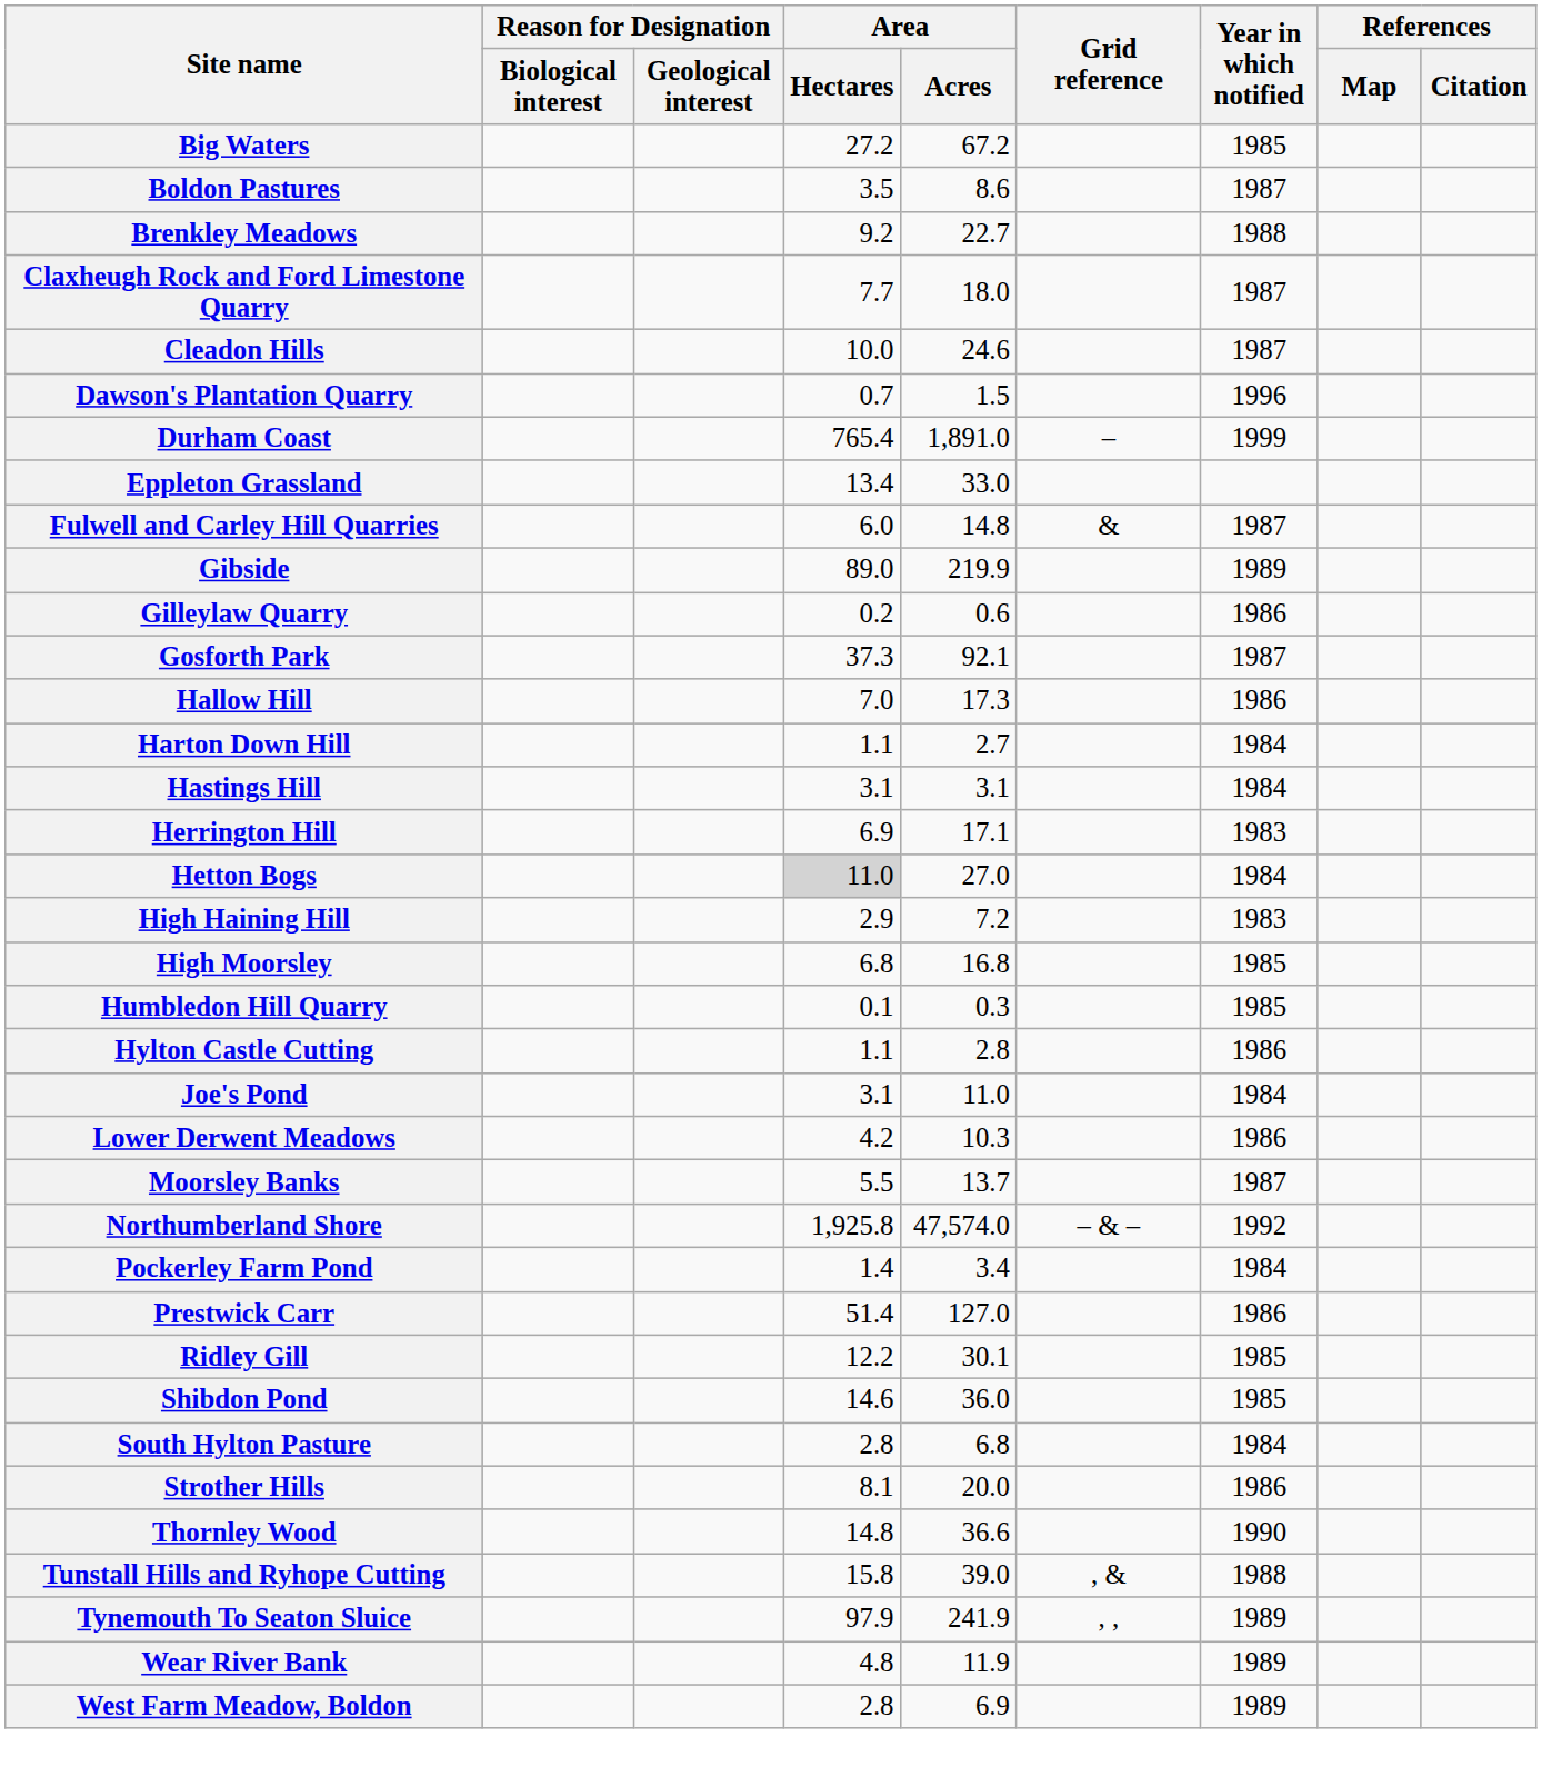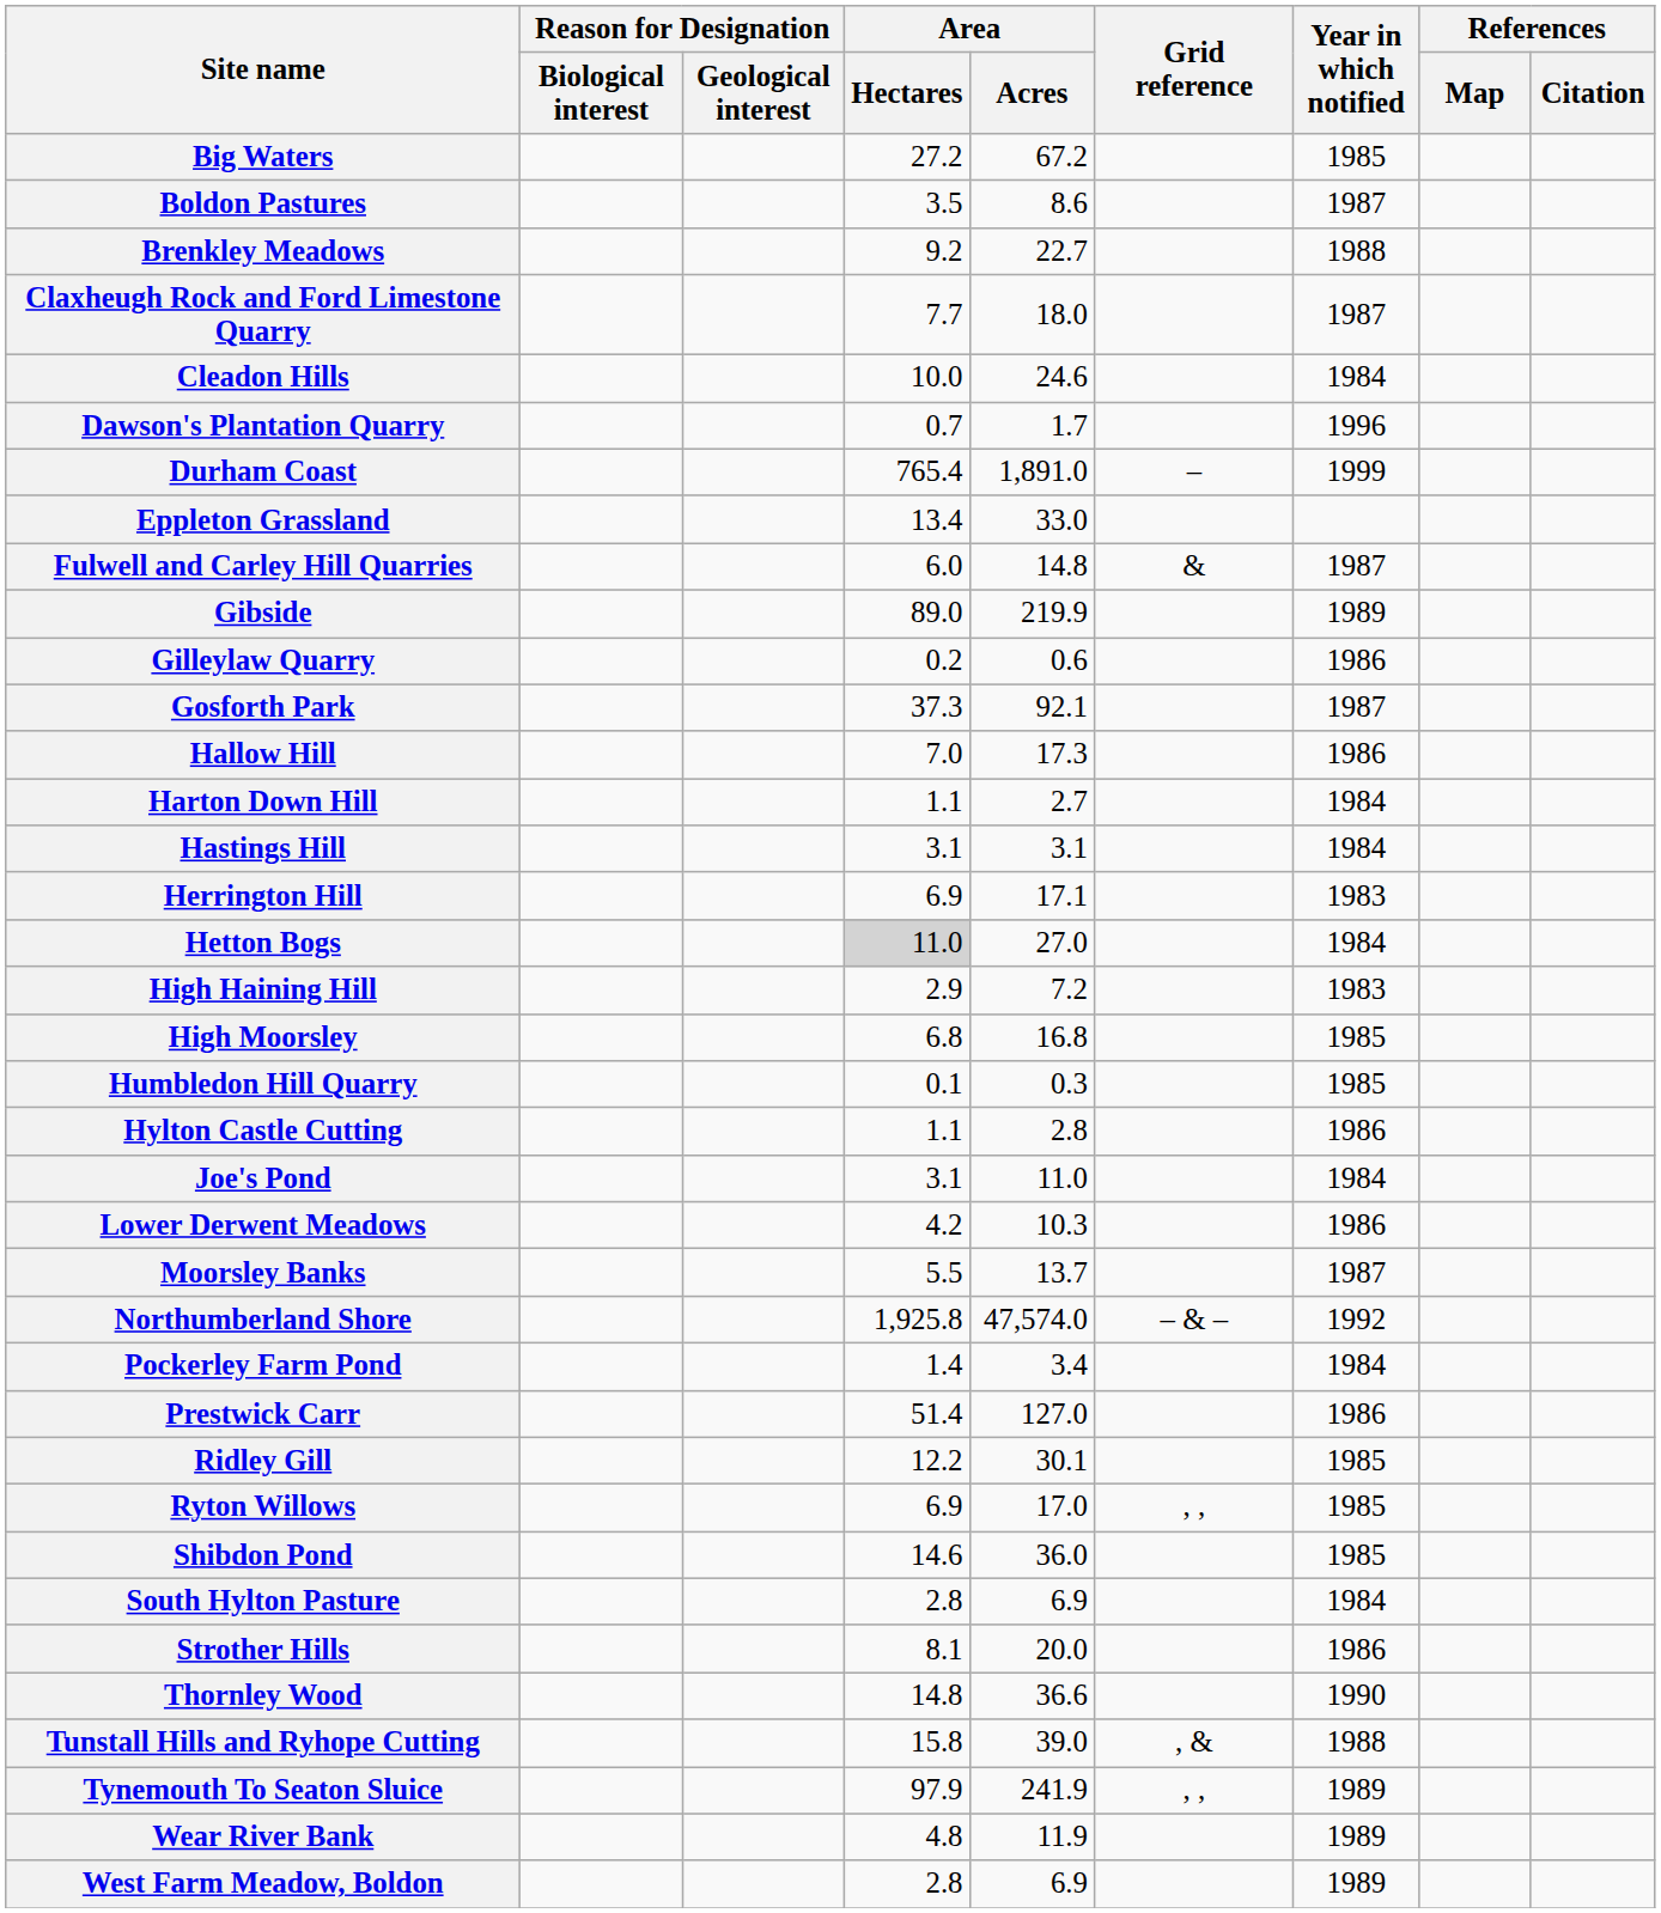 <table class="wikitable plainrowheaders">
 <tr>
 <th width="270" rowspan="2">Site name</th>
 <th width="160" colspan="2">Reason for Designation</th>
 <th width="120" colspan="2">Area</th>
 <th width="100" rowspan="2">Grid reference</th>
 <th width="60" rowspan="2">Year in which notified</th>
 <th width="120" colspan="2">References</th>
 </tr>
 <tr>
 <th width="80">Biological interest</th>
 <th width="80">Geological interest</th>
 <th width="60">Hectares</th>
 <th width="60">Acres</th>
 <th width="50">Map</th>
 <th width="50">Citation</th>
 </tr>
 <tr>
 <th scope="row"><a href='#'>Big Waters</a></th>
 <td align="center"></td>
 <td></td>
 <td align="right">27.2</td>
 <td align="right">67.2</td>
 <td align="center"></td>
 <td align="center">1985</td>
 <td align="center"></td>
 <td align="center"></td>
 </tr>
 <tr>
 <th scope="row"><a href='#'>Boldon Pastures</a></th>
 <td align="center"></td>
 <td></td>
 <td align="right">3.5</td>
 <td align="right">8.6</td>
 <td align="center"></td>
 <td align="center">1987</td>
 <td align="center"></td>
 <td align="center"></td>
 </tr>
 <tr>
 <th scope="row"><a href='#'>Brenkley Meadows</a></th>
 <td align="center"></td>
 <td></td>
 <td align="right">9.2</td>
 <td align="right">22.7</td>
 <td align="center"></td>
 <td align="center">1988</td>
 <td align="center"></td>
 <td align="center"></td>
 </tr>
 <tr>
 <th scope="row"><a href='#'>Claxheugh Rock and Ford Limestone Quarry</a></th>
 <td align="center"></td>
 <td align="center"></td>
 <td align="right">7.7</td>
 <td align="right">18.0</td>
 <td align="center"></td>
 <td align="center">1987</td>
 <td align="center"></td>
 <td align="center"></td>
 </tr>
 <tr>
 <th scope="row"><a href='#'>Cleadon Hills</a></th>
 <td align="center"></td>
 <td></td>
 <td align="right">10.0</td>
 <td align="right">24.6</td>
 <td align="center"></td>
-<td align="center">1987</td>
+<td align="center">1984</td>
 <td align="center"></td>
 <td align="center"></td>
 </tr>
 <tr>
 <th scope="row"><a href='#'>Dawson's Plantation Quarry</a></th>
 <td></td>
 <td align="center"></td>
 <td align="right">0.7</td>
-<td align="right">1.5</td>
+<td align="right">1.7</td>
 <td align="center"></td>
 <td align="center">1996</td>
 <td align="center"></td>
 <td align="center"></td>
 </tr>
 <tr>
 <th scope="row"><a href='#'>Durham Coast</a></th>
 <td align="center"></td>
 <td align="center"></td>
 <td align="right">765.4</td>
 <td align="right">1,891.0</td>
 <td align="center"> – </td>
 <td align="center">1999</td>
 <td align="center"></td>
 <td align="center"></td>
 </tr>
 <tr>
 <th scope="row"><a href='#'>Eppleton Grassland</a></th>
 <td align="center"></td>
 <td></td>
 <td align="right">13.4</td>
 <td align="right">33.0</td>
 <td align="center"></td>
 <td align="center"></td>
 <td align="center"></td>
 <td align="center"></td>
 </tr>
 <tr>
 <th scope="row"><a href='#'>Fulwell and Carley Hill Quarries</a></th>
 <td align="center"></td>
 <td align="center"></td>
 <td align="right">6.0</td>
 <td align="right">14.8</td>
 <td align="center"> & </td>
 <td align="center">1987</td>
 <td align="center"></td>
 <td align="center"></td>
 </tr>
 <tr>
 <th scope="row"><a href='#'>Gibside</a></th>
 <td align="center"></td>
 <td></td>
 <td align="right">89.0</td>
 <td align="right">219.9</td>
 <td align="center"></td>
 <td align="center">1989</td>
 <td align="center"></td>
 <td align="center"></td>
 </tr>
 <tr>
 <th scope="row"><a href='#'>Gilleylaw Quarry</a></th>
 <td></td>
 <td align="center"></td>
 <td align="right">0.2</td>
 <td align="right">0.6</td>
 <td align="center"></td>
 <td align="center">1986</td>
 <td align="center"></td>
 <td align="center"></td>
 </tr>
 <tr>
 <th scope="row"><a href='#'>Gosforth Park</a></th>
 <td align="center"></td>
 <td></td>
 <td align="right">37.3</td>
 <td align="right">92.1</td>
 <td align="center"></td>
 <td align="center">1987</td>
 <td align="center"></td>
 <td align="center"></td>
 </tr>
 <tr>
 <th scope="row"><a href='#'>Hallow Hill</a></th>
 <td align="center"></td>
 <td></td>
 <td align="right">7.0</td>
 <td align="right">17.3</td>
 <td align="center"></td>
 <td align="center">1986</td>
 <td align="center"></td>
 <td align="center"></td>
 </tr>
 <tr>
 <th scope="row"><a href='#'>Harton Down Hill</a></th>
 <td align="center"></td>
 <td></td>
 <td align="right">1.1</td>
 <td align="right">2.7</td>
 <td align="center"></td>
 <td align="center">1984</td>
 <td align="center"></td>
 <td align="center"></td>
 </tr>
 <tr>
 <th scope="row"><a href='#'>Hastings Hill</a></th>
 <td align="center"></td>
 <td></td>
 <td align="right">3.1</td>
 <td align="right">3.1</td>
 <td align="center"></td>
 <td align="center">1984</td>
 <td align="center"></td>
 <td align="center"></td>
 </tr>
 <tr>
 <th scope="row"><a href='#'>Herrington Hill</a></th>
 <td align="center"></td>
 <td></td>
 <td align="right">6.9</td>
 <td align="right">17.1</td>
 <td align="center"></td>
 <td align="center">1983</td>
 <td align="center"></td>
 <td align="center"></td>
 </tr>
 <tr>
 <th scope="row"><a href='#'>Hetton Bogs</a></th>
 <td align="center"></td>
 <td></td>
 <td align="right" style="background: lightgrey;">11.0</td>
 <td align="right">27.0</td>
 <td align="center"></td>
 <td align="center">1984</td>
 <td align="center"></td>
 <td align="center"></td>
 </tr>
 <tr>
 <th scope="row"><a href='#'>High Haining Hill</a></th>
 <td align="center"></td>
 <td></td>
 <td align="right">2.9</td>
 <td align="right">7.2</td>
 <td align="center"></td>
 <td align="center">1983</td>
 <td align="center"></td>
 <td align="center"></td>
 </tr>
 <tr>
 <th scope="row"><a href='#'>High Moorsley</a></th>
 <td align="center"></td>
 <td align="center"></td>
 <td align="right">6.8</td>
 <td align="right">16.8</td>
 <td align="center"></td>
 <td align="center">1985</td>
 <td align="center"></td>
 <td align="center"></td>
 </tr>
 <tr>
 <th scope="row"><a href='#'>Humbledon Hill Quarry</a></th>
 <td></td>
 <td align="center"></td>
 <td align="right">0.1</td>
 <td align="right">0.3</td>
 <td align="center"></td>
 <td align="center">1985</td>
 <td align="center"></td>
 <td align="center"></td>
 </tr>
 <tr>
 <th scope="row"><a href='#'>Hylton Castle Cutting</a></th>
 <td></td>
 <td align="center"></td>
 <td align="right">1.1</td>
 <td align="right">2.8</td>
 <td align="center"></td>
 <td align="center">1986</td>
 <td align="center"></td>
 <td align="center"></td>
 </tr>
 <tr>
 <th scope="row"><a href='#'>Joe's Pond</a></th>
 <td align="center"></td>
 <td></td>
 <td align="right">3.1</td>
 <td align="right">11.0</td>
 <td align="center"></td>
 <td align="center">1984</td>
 <td align="center"></td>
 <td align="center"></td>
 </tr>
 <tr>
 <th scope="row"><a href='#'>Lower Derwent Meadows</a></th>
 <td align="center"></td>
 <td></td>
 <td align="right">4.2</td>
 <td align="right">10.3</td>
 <td align="center"></td>
 <td align="center">1986</td>
 <td align="center"></td>
 <td align="center"></td>
 </tr>
 <tr>
 <th scope="row"><a href='#'>Moorsley Banks</a></th>
 <td align="center"></td>
 <td></td>
 <td align="right">5.5</td>
 <td align="right">13.7</td>
 <td align="center"></td>
 <td align="center">1987</td>
 <td align="center"></td>
 <td align="center"></td>
 </tr>
 <tr>
 <th scope="row"><a href='#'>Northumberland Shore</a></th>
 <td align="center"></td>
 <td align="center"></td>
 <td align="right">1,925.8</td>
 <td align="right">47,574.0</td>
 <td align="center"> –  &  – </td>
 <td align="center">1992</td>
 <td align="center"></td>
 <td align="center"></td>
 </tr>
 <tr>
 <th scope="row"><a href='#'>Pockerley Farm Pond</a></th>
 <td align="center"></td>
 <td></td>
 <td align="right">1.4</td>
 <td align="right">3.4</td>
 <td align="center"></td>
 <td align="center">1984</td>
 <td align="center"></td>
 <td align="center"></td>
 </tr>
 <tr>
 <th scope="row"><a href='#'>Prestwick Carr</a></th>
 <td align="center"></td>
 <td></td>
 <td align="right">51.4</td>
 <td align="right">127.0</td>
 <td align="center"></td>
 <td align="center">1986</td>
 <td align="center"></td>
 <td align="center"></td>
 </tr>
 <tr>
 <th scope="row"><a href='#'>Ridley Gill</a></th>
 <td align="center"></td>
 <td></td>
 <td align="right">12.2</td>
 <td align="right">30.1</td>
 <td align="center"></td>
 <td align="center">1985</td>
 <td align="center"></td>
 <td align="center"></td>
 </tr>
 <tr>
+<th scope="row"><a href='#'>Ryton Willows</a></th>
+<td align="center"></td>
+<td></td>
+<td align="right">6.9</td>
+<td align="right">17.0</td>
+<td align="center">, , </td>
+<td align="center">1985</td>
+<td align="center"></td>
+<td align="center"></td>
+</tr>
+<tr>
 <th scope="row"><a href='#'>Shibdon Pond</a></th>
 <td align="center"></td>
 <td></td>
 <td align="right">14.6</td>
 <td align="right">36.0</td>
 <td align="center"></td>
 <td align="center">1985</td>
 <td align="center"></td>
 <td align="center"></td>
 </tr>
 <tr>
 <th scope="row"><a href='#'>South Hylton Pasture</a></th>
 <td align="center"></td>
 <td></td>
 <td align="right">2.8</td>
-<td align="right">6.8</td>
+<td align="right">6.9</td>
 <td align="center"></td>
 <td align="center">1984</td>
 <td align="center"></td>
 <td align="center"></td>
 </tr>
 <tr>
 <th scope="row"><a href='#'>Strother Hills</a></th>
 <td align="center"></td>
 <td></td>
 <td align="right">8.1</td>
 <td align="right">20.0</td>
 <td align="center"></td>
 <td align="center">1986</td>
 <td align="center"></td>
 <td align="center"></td>
 </tr>
 <tr>
 <th scope="row"><a href='#'>Thornley Wood</a></th>
 <td align="center"></td>
 <td></td>
 <td align="right">14.8</td>
 <td align="right">36.6</td>
 <td align="center"></td>
 <td align="center">1990</td>
 <td align="center"></td>
 <td align="center"></td>
 </tr>
 <tr>
 <th scope="row"><a href='#'>Tunstall Hills and Ryhope Cutting</a></th>
 <td align="center"></td>
 <td align="center"></td>
 <td align="right">15.8</td>
 <td align="right">39.0</td>
 <td align="center">,  & </td>
 <td align="center">1988</td>
 <td align="center"></td>
 <td align="center"></td>
 </tr>
 <tr>
 <th scope="row"><a href='#'>Tynemouth To Seaton Sluice</a></th>
 <td></td>
 <td align="center"></td>
 <td align="right">97.9</td>
 <td align="right">241.9</td>
 <td align="center">, , </td>
 <td align="center">1989</td>
 <td align="center"></td>
 <td align="center"></td>
 </tr>
 <tr>
 <th scope="row"><a href='#'>Wear River Bank</a></th>
 <td></td>
 <td align="center"></td>
 <td align="right">4.8</td>
 <td align="right">11.9</td>
 <td align="center"></td>
 <td align="center">1989</td>
 <td align="center"></td>
 <td align="center"></td>
 </tr>
 <tr>
 <th scope="row"><a href='#'>West Farm Meadow, Boldon</a></th>
 <td align="center"></td>
 <td></td>
 <td align="right">2.8</td>
 <td align="right">6.9</td>
 <td align="center"></td>
 <td align="center">1989</td>
 <td align="center"></td>
 <td align="center"></td>
 </tr>
 </table>
